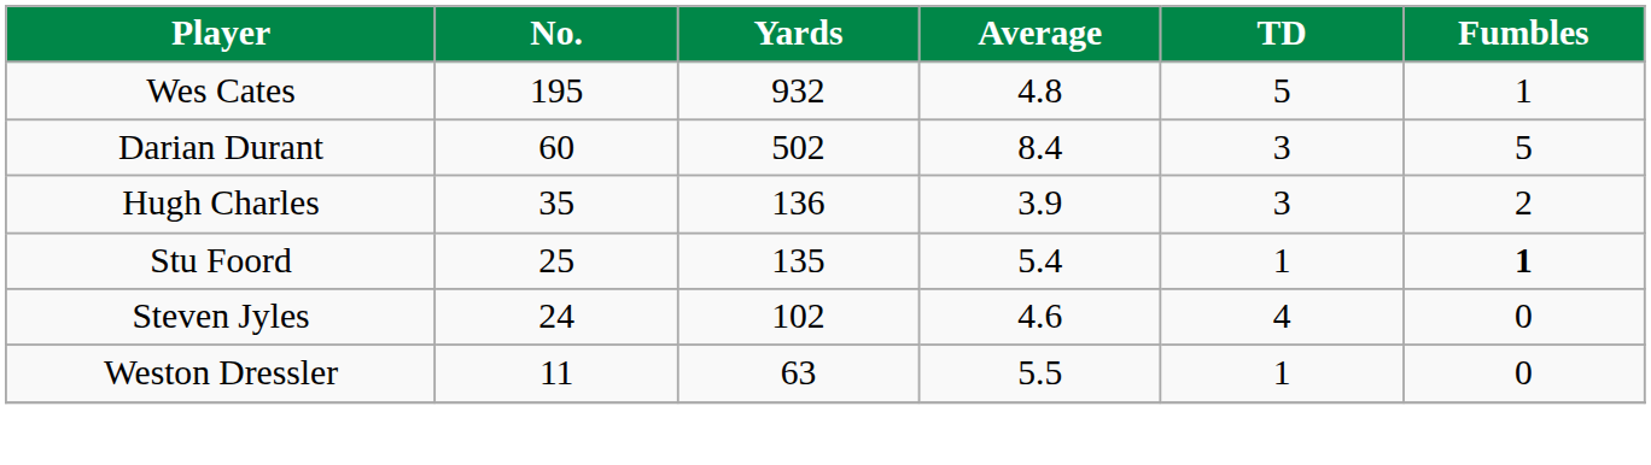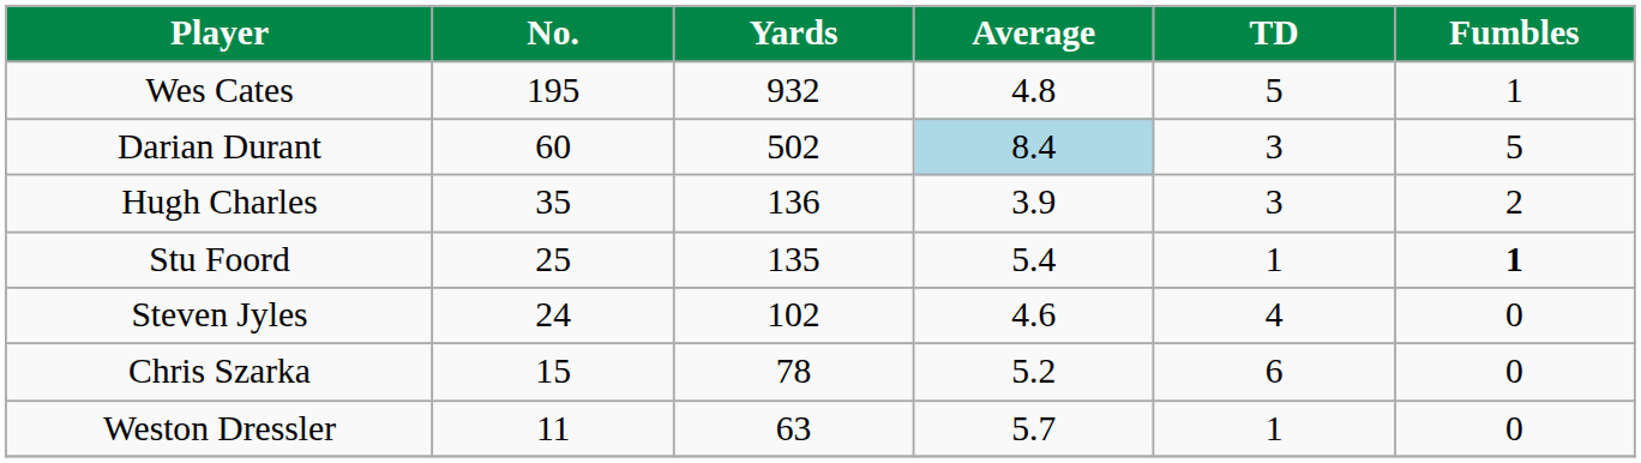 <table border="1" class="wikitable sortable">
 <tr>
 <th style="background:#008748;color:white;" width="16%">Player</th>
 <th style="background:#008748;color:white;" width="9%">No.</th>
 <th style="background:#008748;color:white;" width="9%">Yards</th>
 <th style="background:#008748;color:white;" width="9%">Average</th>
 <th style="background:#008748;color:white;" width="9%">TD</th>
 <th style="background:#008748;color:white;" width="9%">Fumbles</th>
 </tr>
 <tr style="text-align:center;">
 <td>Wes Cates</td>
 <td>195</td>
 <td>932</td>
 <td>4.8</td>
 <td>5</td>
 <td>1</td>
 </tr>
 <tr style="text-align:center;">
 <td>Darian Durant</td>
 <td>60</td>
 <td>502</td>
-<td>8.4</td>
+<td style="background: lightblue;">8.4</td>
 <td>3</td>
 <td>5</td>
 </tr>
 <tr style="text-align:center;">
 <td>Hugh Charles</td>
 <td>35</td>
 <td>136</td>
 <td>3.9</td>
 <td>3</td>
 <td>2</td>
 </tr>
 <tr style="text-align:center;">
 <td>Stu Foord</td>
 <td>25</td>
 <td>135</td>
 <td>5.4</td>
 <td>1</td>
 <td><strong>1</strong></td>
 </tr>
 <tr style="text-align:center;">
 <td>Steven Jyles</td>
 <td>24</td>
 <td>102</td>
 <td>4.6</td>
 <td>4</td>
 <td>0</td>
 </tr>
 <tr style="text-align:center;">
+<td>Chris Szarka</td>
+<td>15</td>
+<td>78</td>
+<td>5.2</td>
+<td>6</td>
+<td>0</td>
+</tr>
+<tr style="text-align:center;">
 <td>Weston Dressler</td>
 <td>11</td>
 <td>63</td>
-<td>5.5</td>
+<td>5.7</td>
 <td>1</td>
 <td>0</td>
 </tr>
 <tr>
 </tr>
 </table>
